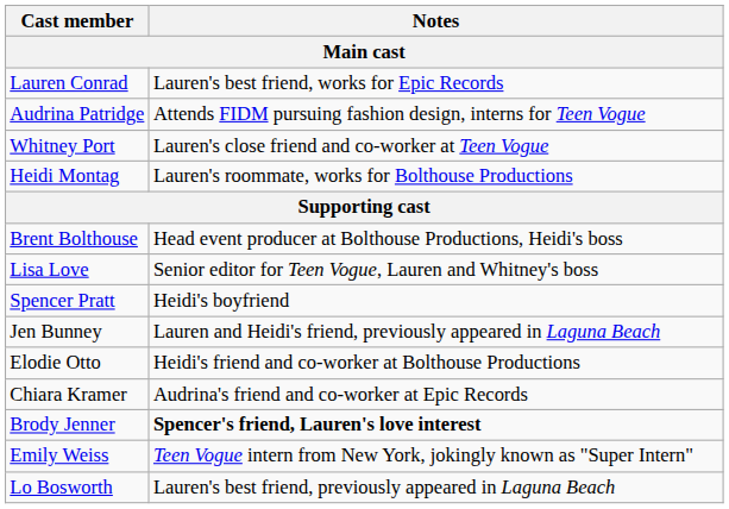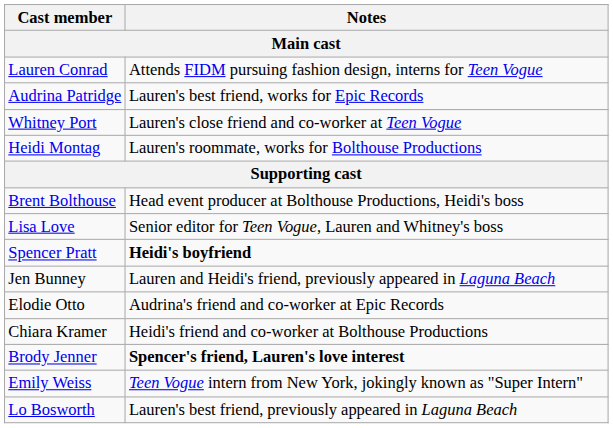 <table class="wikitable">
 <tr>
 <th>Cast member</th>
 <th width="80%">Notes</th>
 </tr>
 <tr>
 <th colspan="3">Main cast</th>
 </tr>
 <tr>
 <td><a href='#'>Lauren Conrad</a></td>
-<td>Lauren's best friend, works for <a href='#'>Epic Records</a></td>
+<td>Attends <a href='#'>FIDM</a> pursuing fashion design, interns for <em><a href='#'>Teen Vogue</a></em></td>
 </tr>
 <tr>
 <td><a href='#'>Audrina Patridge</a></td>
-<td>Attends <a href='#'>FIDM</a> pursuing fashion design, interns for <em><a href='#'>Teen Vogue</a></em></td>
+<td>Lauren's best friend, works for <a href='#'>Epic Records</a></td>
 </tr>
 <tr>
 <td><a href='#'>Whitney Port</a></td>
 <td>Lauren's close friend and co-worker at <em><a href='#'>Teen Vogue</a></em></td>
 </tr>
 <tr>
 <td><a href='#'>Heidi Montag</a></td>
 <td>Lauren's roommate, works for <a href='#'>Bolthouse Productions</a></td>
 </tr>
 <tr>
 <th colspan="3">Supporting cast</th>
 </tr>
 <tr>
 <td><a href='#'>Brent Bolthouse</a></td>
 <td>Head event producer at Bolthouse Productions, Heidi's boss</td>
 </tr>
 <tr>
 <td><a href='#'>Lisa Love</a></td>
 <td>Senior editor for <em>Teen Vogue</em>, Lauren and Whitney's boss</td>
 </tr>
 <tr>
 <td><a href='#'>Spencer Pratt</a></td>
-<td>Heidi's boyfriend</td>
+<td><strong>Heidi's boyfriend</strong></td>
 </tr>
 <tr>
 <td>Jen Bunney</td>
 <td>Lauren and Heidi's friend, previously appeared in <em><a href='#'>Laguna Beach</a></em></td>
 </tr>
 <tr>
 <td>Elodie Otto</td>
-<td>Heidi's friend and co-worker at Bolthouse Productions</td>
+<td>Audrina's friend and co-worker at Epic Records</td>
 </tr>
 <tr>
 <td>Chiara Kramer</td>
-<td>Audrina's friend and co-worker at Epic Records</td>
+<td>Heidi's friend and co-worker at Bolthouse Productions</td>
 </tr>
 <tr>
 <td><a href='#'>Brody Jenner</a></td>
 <td><strong>Spencer's friend, Lauren's love interest</strong></td>
 </tr>
 <tr>
 <td><a href='#'>Emily Weiss</a></td>
 <td><em><a href='#'>Teen Vogue</a></em> intern from New York, jokingly known as "Super Intern"</td>
 </tr>
 <tr>
 <td><a href='#'>Lo Bosworth</a></td>
 <td>Lauren's best friend, previously appeared in <em>Laguna Beach</em></td>
 </tr>
 </table>
